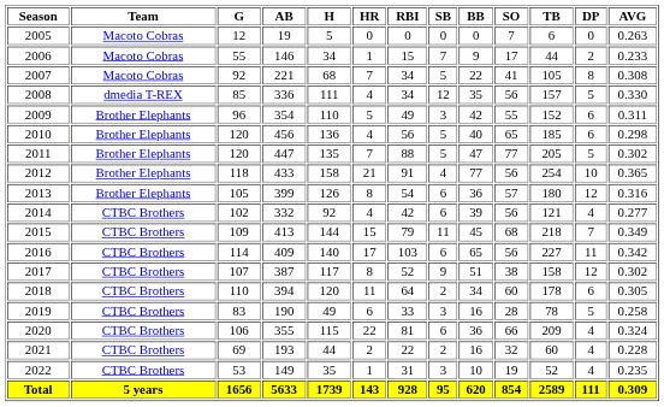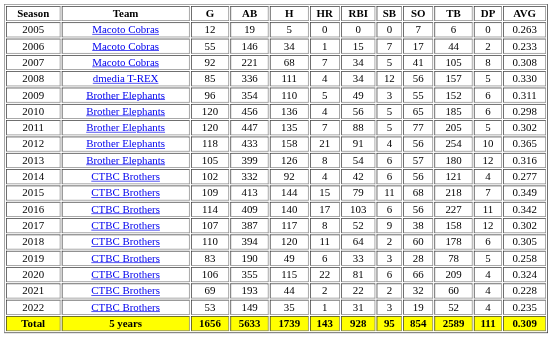 <table Border=1 WIDTH=800PX>
 <tr align=center>
 <th>Season</th>
 <th>Team</th>
 <th>G</th>
 <th>AB</th>
 <th>H</th>
 <th>HR</th>
 <th>RBI</th>
 <th>SB</th>
-<th>BB</th>
 <th>SO</th>
 <th>TB</th>
 <th>DP</th>
 <th>AVG</th>
 </tr>
 <tr align=center>
 <td>2005</td>
 <td><a href='#'>Macoto Cobras</a></td>
 <td>12</td>
 <td>19</td>
 <td>5</td>
-<td>0</td>
 <td>0</td>
 <td>0</td>
 <td>0</td>
 <td>7</td>
 <td>6</td>
 <td>0</td>
 <td>0.263</td>
 </tr>
 <tr align=center>
 <td>2006</td>
 <td><a href='#'>Macoto Cobras</a></td>
 <td>55</td>
 <td>146</td>
 <td>34</td>
 <td>1</td>
 <td>15</td>
 <td>7</td>
-<td>9</td>
 <td>17</td>
 <td>44</td>
 <td>2</td>
 <td>0.233</td>
 </tr>
 <tr align=center>
 <td>2007</td>
 <td><a href='#'>Macoto Cobras</a></td>
 <td>92</td>
 <td>221</td>
 <td>68</td>
 <td>7</td>
 <td>34</td>
 <td>5</td>
-<td>22</td>
 <td>41</td>
 <td>105</td>
 <td>8</td>
 <td>0.308</td>
 </tr>
 <tr align=center>
 <td>2008</td>
 <td><a href='#'>dmedia T-REX</a></td>
 <td>85</td>
 <td>336</td>
 <td>111</td>
 <td>4</td>
 <td>34</td>
 <td>12</td>
-<td>35</td>
 <td>56</td>
 <td>157</td>
 <td>5</td>
 <td>0.330</td>
 </tr>
 <tr align=center>
 <td>2009</td>
 <td><a href='#'>Brother Elephants</a></td>
 <td>96</td>
 <td>354</td>
 <td>110</td>
 <td>5</td>
 <td>49</td>
 <td>3</td>
-<td>42</td>
 <td>55</td>
 <td>152</td>
 <td>6</td>
 <td>0.311</td>
 </tr>
 <tr align=center>
 <td>2010</td>
 <td><a href='#'>Brother Elephants</a></td>
 <td>120</td>
 <td>456</td>
 <td>136</td>
 <td>4</td>
 <td>56</td>
 <td>5</td>
-<td>40</td>
 <td>65</td>
 <td>185</td>
 <td>6</td>
 <td>0.298</td>
 </tr>
 <tr align=center>
 <td>2011</td>
 <td><a href='#'>Brother Elephants</a></td>
 <td>120</td>
 <td>447</td>
 <td>135</td>
 <td>7</td>
 <td>88</td>
 <td>5</td>
-<td>47</td>
 <td>77</td>
 <td>205</td>
 <td>5</td>
 <td>0.302</td>
 </tr>
 <tr align=center>
 <td>2012</td>
 <td><a href='#'>Brother Elephants</a></td>
 <td>118</td>
 <td>433</td>
 <td>158</td>
 <td>21</td>
 <td>91</td>
 <td>4</td>
-<td>77</td>
 <td>56</td>
 <td>254</td>
 <td>10</td>
 <td>0.365</td>
 </tr>
 <tr align=center>
 <td>2013</td>
 <td><a href='#'>Brother Elephants</a></td>
 <td>105</td>
 <td>399</td>
 <td>126</td>
 <td>8</td>
 <td>54</td>
 <td>6</td>
-<td>36</td>
 <td>57</td>
 <td>180</td>
 <td>12</td>
 <td>0.316</td>
 </tr>
 <tr align=center>
 <td>2014</td>
 <td><a href='#'>CTBC Brothers</a></td>
 <td>102</td>
 <td>332</td>
 <td>92</td>
 <td>4</td>
 <td>42</td>
 <td>6</td>
-<td>39</td>
 <td>56</td>
 <td>121</td>
 <td>4</td>
 <td>0.277</td>
 </tr>
 <tr align=center>
 <td>2015</td>
 <td><a href='#'>CTBC Brothers</a></td>
 <td>109</td>
 <td>413</td>
 <td>144</td>
 <td>15</td>
 <td>79</td>
 <td>11</td>
-<td>45</td>
 <td>68</td>
 <td>218</td>
 <td>7</td>
 <td>0.349</td>
 </tr>
 <tr align=center>
 <td>2016</td>
 <td><a href='#'>CTBC Brothers</a></td>
 <td>114</td>
 <td>409</td>
 <td>140</td>
 <td>17</td>
 <td>103</td>
 <td>6</td>
-<td>65</td>
 <td>56</td>
 <td>227</td>
 <td>11</td>
 <td>0.342</td>
 </tr>
 <tr align=center>
 <td>2017</td>
 <td><a href='#'>CTBC Brothers</a></td>
 <td>107</td>
 <td>387</td>
 <td>117</td>
 <td>8</td>
 <td>52</td>
 <td>9</td>
-<td>51</td>
 <td>38</td>
 <td>158</td>
 <td>12</td>
 <td>0.302</td>
 </tr>
 <tr align=center>
 <td>2018</td>
 <td><a href='#'>CTBC Brothers</a></td>
 <td>110</td>
 <td>394</td>
 <td>120</td>
 <td>11</td>
 <td>64</td>
 <td>2</td>
-<td>34</td>
 <td>60</td>
 <td>178</td>
 <td>6</td>
 <td>0.305</td>
 </tr>
 <tr align=center>
 <td>2019</td>
 <td><a href='#'>CTBC Brothers</a></td>
 <td>83</td>
 <td>190</td>
 <td>49</td>
 <td>6</td>
 <td>33</td>
 <td>3</td>
-<td>16</td>
 <td>28</td>
 <td>78</td>
 <td>5</td>
 <td>0.258</td>
 </tr>
 <tr align=center>
 <td>2020</td>
 <td><a href='#'>CTBC Brothers</a></td>
 <td>106</td>
 <td>355</td>
 <td>115</td>
 <td>22</td>
 <td>81</td>
 <td>6</td>
-<td>36</td>
 <td>66</td>
 <td>209</td>
 <td>4</td>
 <td>0.324</td>
 </tr>
 <tr align=center>
 <td>2021</td>
 <td><a href='#'>CTBC Brothers</a></td>
 <td>69</td>
 <td>193</td>
 <td>44</td>
 <td>2</td>
 <td>22</td>
 <td>2</td>
-<td>16</td>
 <td>32</td>
 <td>60</td>
 <td>4</td>
 <td>0.228</td>
 </tr>
 <tr align=center>
 <td>2022</td>
 <td><a href='#'>CTBC Brothers</a></td>
 <td>53</td>
 <td>149</td>
 <td>35</td>
 <td>1</td>
 <td>31</td>
 <td>3</td>
-<td>10</td>
 <td>19</td>
 <td>52</td>
 <td>4</td>
 <td>0.235</td>
 </tr>
 <tr style="background-color:yellow" span>
 <th>Total</th>
 <th>5 years</th>
 <th>1656</th>
 <th>5633</th>
 <th>1739</th>
 <th>143</th>
 <th>928</th>
 <th>95</th>
-<th>620</th>
 <th>854</th>
 <th>2589</th>
 <th>111</th>
 <th>0.309</th>
 </tr>
 </table>
